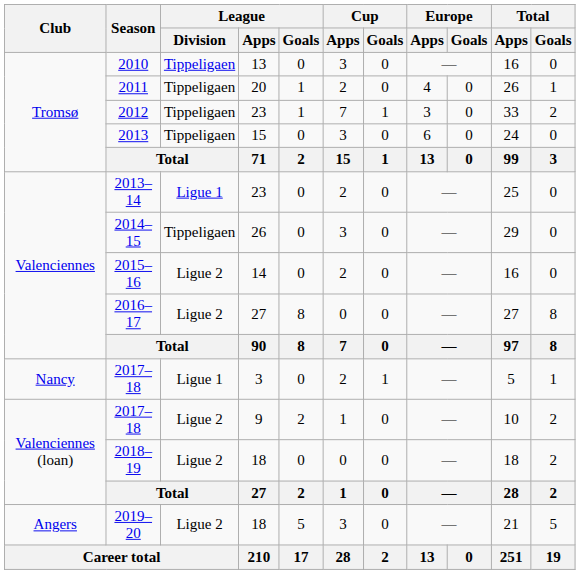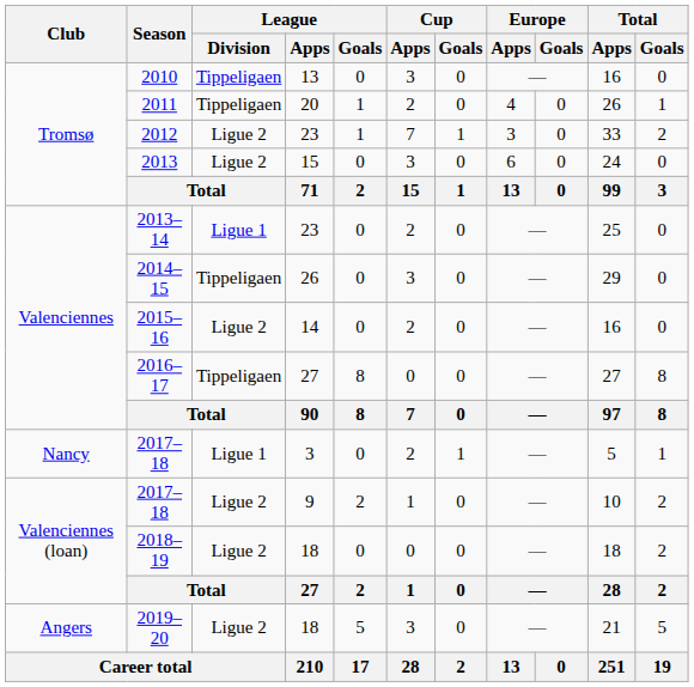 <table class="wikitable" style="text-align:center">
 <tr>
 <th rowspan="2">Club</th>
 <th rowspan="2">Season</th>
 <th colspan="3">League</th>
 <th colspan="2">Cup</th>
 <th colspan="2">Europe</th>
 <th colspan="2">Total</th>
 </tr>
 <tr>
 <th>Division</th>
 <th>Apps</th>
 <th>Goals</th>
 <th>Apps</th>
 <th>Goals</th>
 <th>Apps</th>
 <th>Goals</th>
 <th>Apps</th>
 <th>Goals</th>
 </tr>
 <tr>
 <td rowspan="5"><a href='#'>Tromsø</a></td>
 <td><a href='#'>2010</a></td>
 <td><a href='#'>Tippeligaen</a></td>
 <td>13</td>
 <td>0</td>
 <td>3</td>
 <td>0</td>
 <td colspan="2">—</td>
 <td>16</td>
 <td>0</td>
 </tr>
 <tr>
 <td><a href='#'>2011</a></td>
 <td>Tippeligaen</td>
 <td>20</td>
 <td>1</td>
 <td>2</td>
 <td>0</td>
 <td>4</td>
 <td>0</td>
 <td>26</td>
 <td>1</td>
 </tr>
 <tr>
 <td><a href='#'>2012</a></td>
-<td>Tippeligaen</td>
+<td>Ligue 2</td>
 <td>23</td>
 <td>1</td>
 <td>7</td>
 <td>1</td>
 <td>3</td>
 <td>0</td>
 <td>33</td>
 <td>2</td>
 </tr>
 <tr>
 <td><a href='#'>2013</a></td>
-<td>Tippeligaen</td>
+<td>Ligue 2</td>
 <td>15</td>
 <td>0</td>
 <td>3</td>
 <td>0</td>
 <td>6</td>
 <td>0</td>
 <td>24</td>
 <td>0</td>
 </tr>
 <tr>
 <th colspan="2">Total</th>
 <th>71</th>
 <th>2</th>
 <th>15</th>
 <th>1</th>
 <th>13</th>
 <th>0</th>
 <th>99</th>
 <th>3</th>
 </tr>
 <tr>
 <td rowspan="5"><a href='#'>Valenciennes</a></td>
 <td><a href='#'>2013–14</a></td>
 <td><a href='#'>Ligue 1</a></td>
 <td>23</td>
 <td>0</td>
 <td>2</td>
 <td>0</td>
 <td colspan="2">—</td>
 <td>25</td>
 <td>0</td>
 </tr>
 <tr>
 <td><a href='#'>2014–15</a></td>
 <td>Tippeligaen</td>
 <td>26</td>
 <td>0</td>
 <td>3</td>
 <td>0</td>
 <td colspan="2">—</td>
 <td>29</td>
 <td>0</td>
 </tr>
 <tr>
 <td><a href='#'>2015–16</a></td>
 <td>Ligue 2</td>
 <td>14</td>
 <td>0</td>
 <td>2</td>
 <td>0</td>
 <td colspan="2">—</td>
 <td>16</td>
 <td>0</td>
 </tr>
 <tr>
 <td><a href='#'>2016–17</a></td>
-<td>Ligue 2</td>
+<td>Tippeligaen</td>
 <td>27</td>
 <td>8</td>
 <td>0</td>
 <td>0</td>
 <td colspan="2">—</td>
 <td>27</td>
 <td>8</td>
 </tr>
 <tr>
 <th colspan="2">Total</th>
 <th>90</th>
 <th>8</th>
 <th>7</th>
 <th>0</th>
 <th colspan="2">—</th>
 <th>97</th>
 <th>8</th>
 </tr>
 <tr>
 <td rowspan="1"><a href='#'>Nancy</a></td>
 <td><a href='#'>2017–18</a></td>
 <td>Ligue 1</td>
 <td>3</td>
 <td>0</td>
 <td>2</td>
 <td>1</td>
 <td colspan="2">—</td>
 <td>5</td>
 <td>1</td>
 </tr>
 <tr>
 <td rowspan="3"><a href='#'>Valenciennes</a> (loan)</td>
 <td><a href='#'>2017–18</a></td>
 <td>Ligue 2</td>
 <td>9</td>
 <td>2</td>
 <td>1</td>
 <td>0</td>
 <td colspan="2">—</td>
 <td>10</td>
 <td>2</td>
 </tr>
 <tr>
 <td><a href='#'>2018–19</a></td>
 <td>Ligue 2</td>
 <td>18</td>
 <td>0</td>
 <td>0</td>
 <td>0</td>
 <td colspan="2">—</td>
 <td>18</td>
 <td>2</td>
 </tr>
 <tr>
 <th colspan="2">Total</th>
 <th>27</th>
 <th>2</th>
 <th>1</th>
 <th>0</th>
 <th colspan="2">—</th>
 <th>28</th>
 <th>2</th>
 </tr>
 <tr>
 <td><a href='#'>Angers</a></td>
 <td><a href='#'>2019–20</a></td>
 <td>Ligue 2</td>
 <td>18</td>
 <td>5</td>
 <td>3</td>
 <td>0</td>
 <td colspan="2">—</td>
 <td>21</td>
 <td>5</td>
 </tr>
 <tr>
 <th colspan="3">Career total</th>
 <th>210</th>
 <th>17</th>
 <th>28</th>
 <th>2</th>
 <th>13</th>
 <th>0</th>
 <th>251</th>
 <th>19</th>
 </tr>
 </table>
